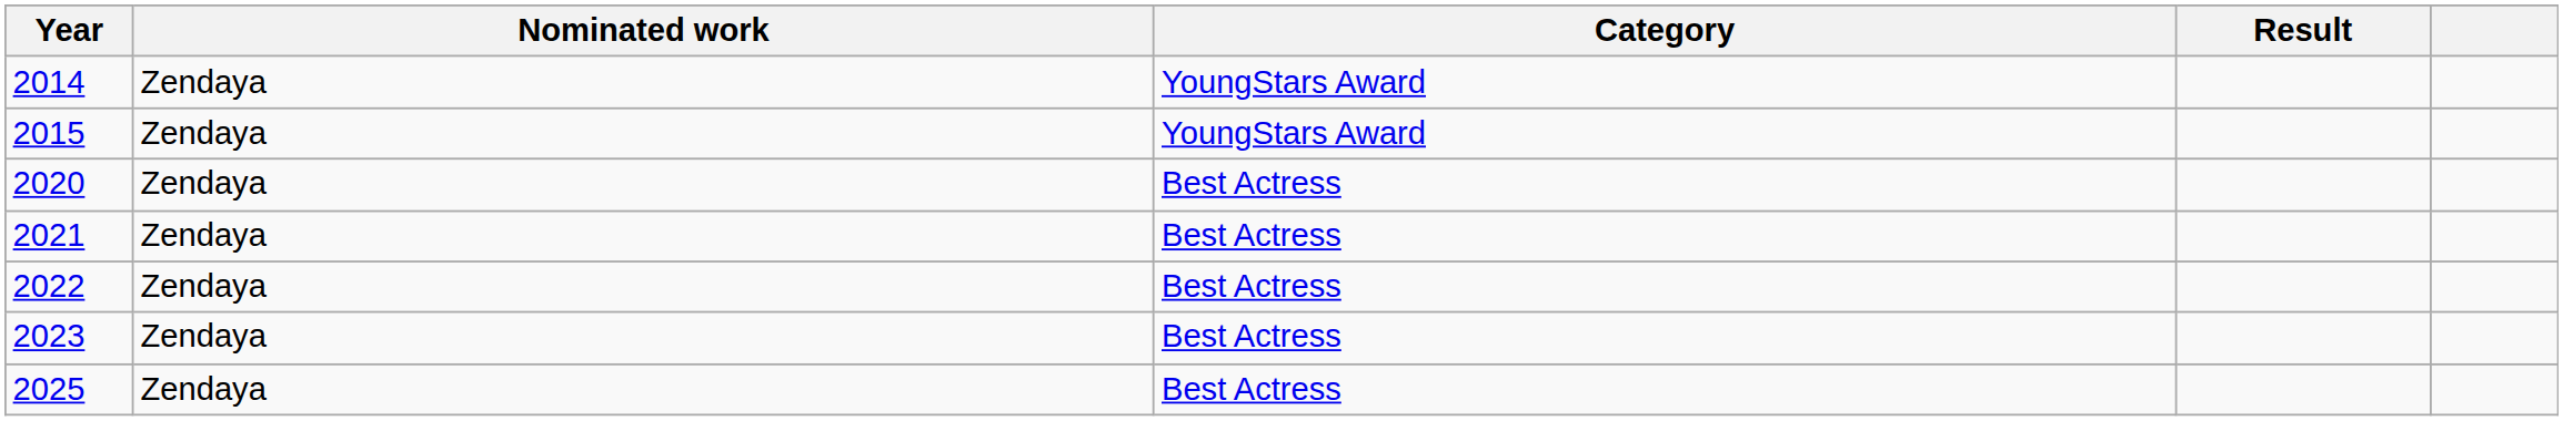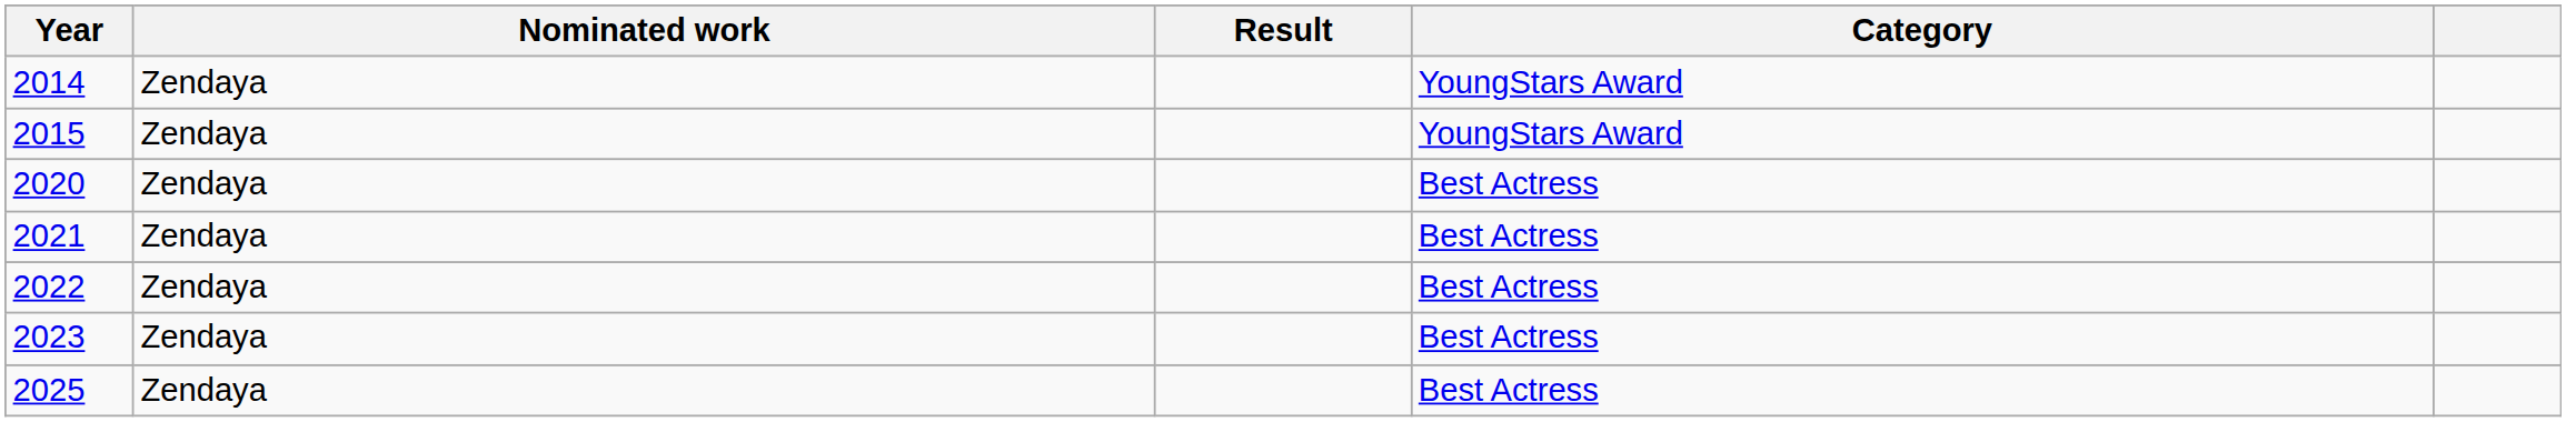 <table class="wikitable plainrowheaders" style="width:100%;">
 <tr>
 <th scope="col" style="width:5%;">Year</th>
 <th scope="col" style="width:40%;">Nominated work</th>
+<th scope="col" style="width:10%;">Result</th>
 <th scope="col" style="width:40%;">Category</th>
-<th scope="col" style="width:10%;">Result</th>
 <th scope="col" style="width:5%;"></th>
 </tr>
 <tr>
 <td><a href='#'>2014</a></td>
 <td>Zendaya</td>
+<td></td>
 <td><a href='#'>YoungStars Award</a></td>
-<td></td>
 <td style="text-align:center;"></td>
 </tr>
 <tr>
 <td><a href='#'>2015</a></td>
 <td>Zendaya</td>
+<td></td>
 <td><a href='#'>YoungStars Award</a></td>
-<td></td>
 <td style="text-align:center;"></td>
 </tr>
 <tr>
 <td><a href='#'>2020</a></td>
 <td>Zendaya</td>
+<td></td>
 <td><a href='#'>Best Actress</a></td>
-<td></td>
 <td style="text-align:center;"></td>
 </tr>
 <tr>
 <td><a href='#'>2021</a></td>
 <td>Zendaya</td>
+<td></td>
 <td><a href='#'>Best Actress</a></td>
-<td></td>
 <td style="text-align:center;"></td>
 </tr>
 <tr>
 <td><a href='#'>2022</a></td>
 <td>Zendaya</td>
+<td></td>
 <td><a href='#'>Best Actress</a></td>
-<td></td>
 <td style="text-align:center;"></td>
 </tr>
 <tr>
 <td><a href='#'>2023</a></td>
 <td>Zendaya</td>
+<td></td>
 <td><a href='#'>Best Actress</a></td>
-<td></td>
 <td style="text-align:center;"></td>
 </tr>
 <tr>
 <td><a href='#'>2025</a></td>
 <td>Zendaya</td>
+<td></td>
 <td><a href='#'>Best Actress</a></td>
-<td></td>
 <td style="text-align: center;"></td>
 </tr>
 </table>
